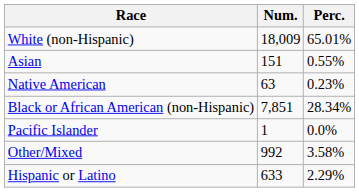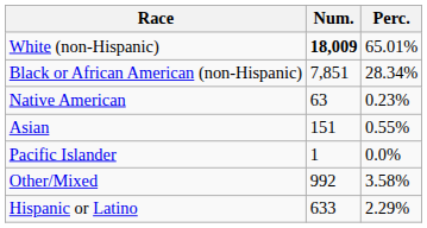 <table class="wikitable">
 <tr>
 <th>Race</th>
 <th>Num.</th>
 <th>Perc.</th>
 </tr>
 <tr>
 <td><a href='#'>White</a> (non-Hispanic)</td>
-<td>18,009</td>
+<td><strong>18,009</strong></td>
 <td>65.01%</td>
 </tr>
 <tr>
-<td><a href='#'>Asian</a></td>
-<td>151</td>
-<td>0.55%</td>
+<td><a href='#'>Black or African American</a> (non-Hispanic)</td>
+<td>7,851</td>
+<td>28.34%</td>
 </tr>
 <tr>
 <td><a href='#'>Native American</a></td>
 <td>63</td>
 <td>0.23%</td>
 </tr>
 <tr>
-<td><a href='#'>Black or African American</a> (non-Hispanic)</td>
-<td>7,851</td>
-<td>28.34%</td>
+<td><a href='#'>Asian</a></td>
+<td>151</td>
+<td>0.55%</td>
 </tr>
 <tr>
 <td><a href='#'>Pacific Islander</a></td>
 <td>1</td>
 <td>0.0%</td>
 </tr>
 <tr>
 <td><a href='#'>Other/Mixed</a></td>
 <td>992</td>
 <td>3.58%</td>
 </tr>
 <tr>
 <td><a href='#'>Hispanic</a> or <a href='#'>Latino</a></td>
 <td>633</td>
 <td>2.29%</td>
 </tr>
 </table>
